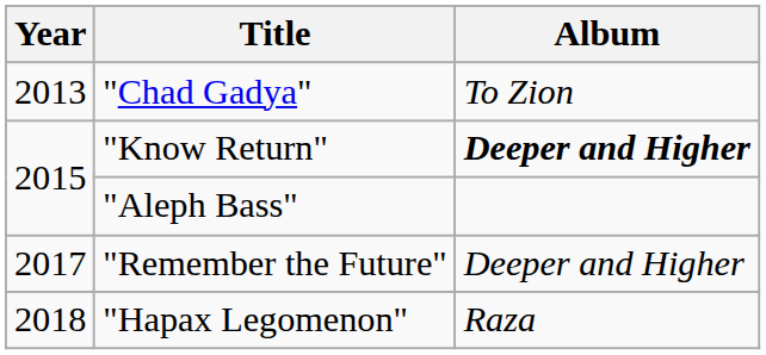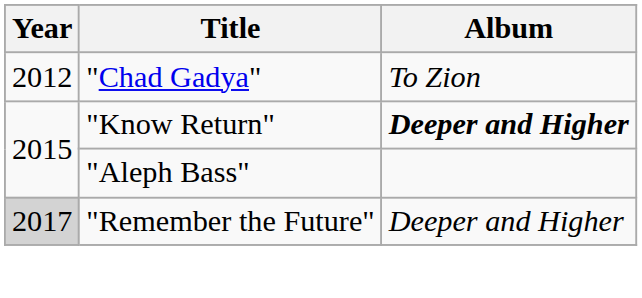 <table class="wikitable">
 <tr>
 <th>Year</th>
 <th>Title</th>
 <th>Album</th>
 </tr>
 <tr>
-<td>2013</td>
+<td>2012</td>
 <td>"<a href='#'>Chad Gadya</a>"</td>
 <td><em>To Zion</em></td>
 </tr>
 <tr>
 <td rowspan="2">2015</td>
 <td>"Know Return"</td>
 <td><strong><em>Deeper and Higher</em></strong></td>
 </tr>
 <tr>
 <td>"Aleph Bass"</td>
 <td></td>
 </tr>
 <tr>
-<td>2017</td>
+<td style="background: lightgrey;">2017</td>
 <td>"Remember the Future"</td>
 <td><em>Deeper and Higher</em></td>
 </tr>
-<tr>
-<td>2018</td>
-<td>"Hapax Legomenon"</td>
-<td><em>Raza</em></td>
-</tr>
 </table>
